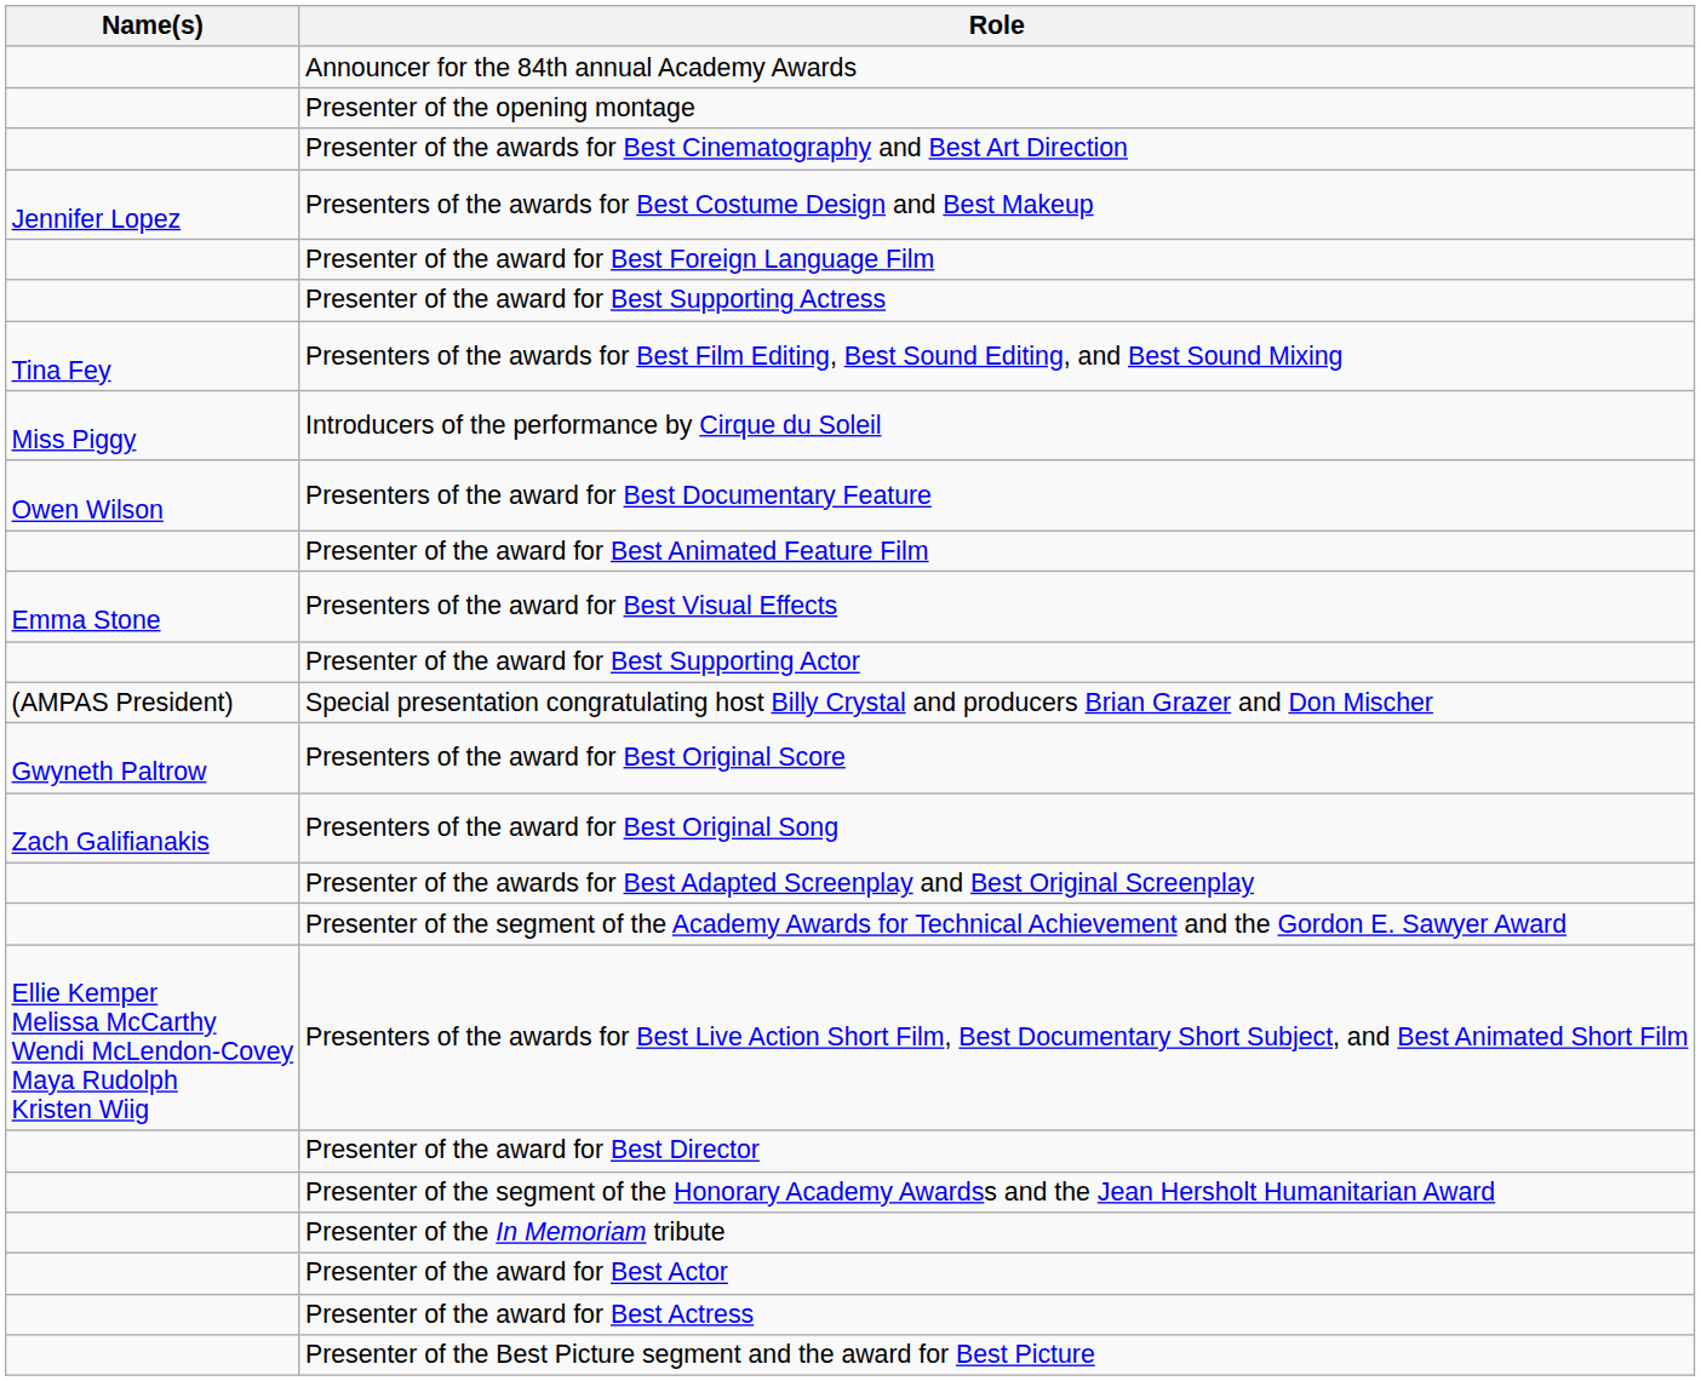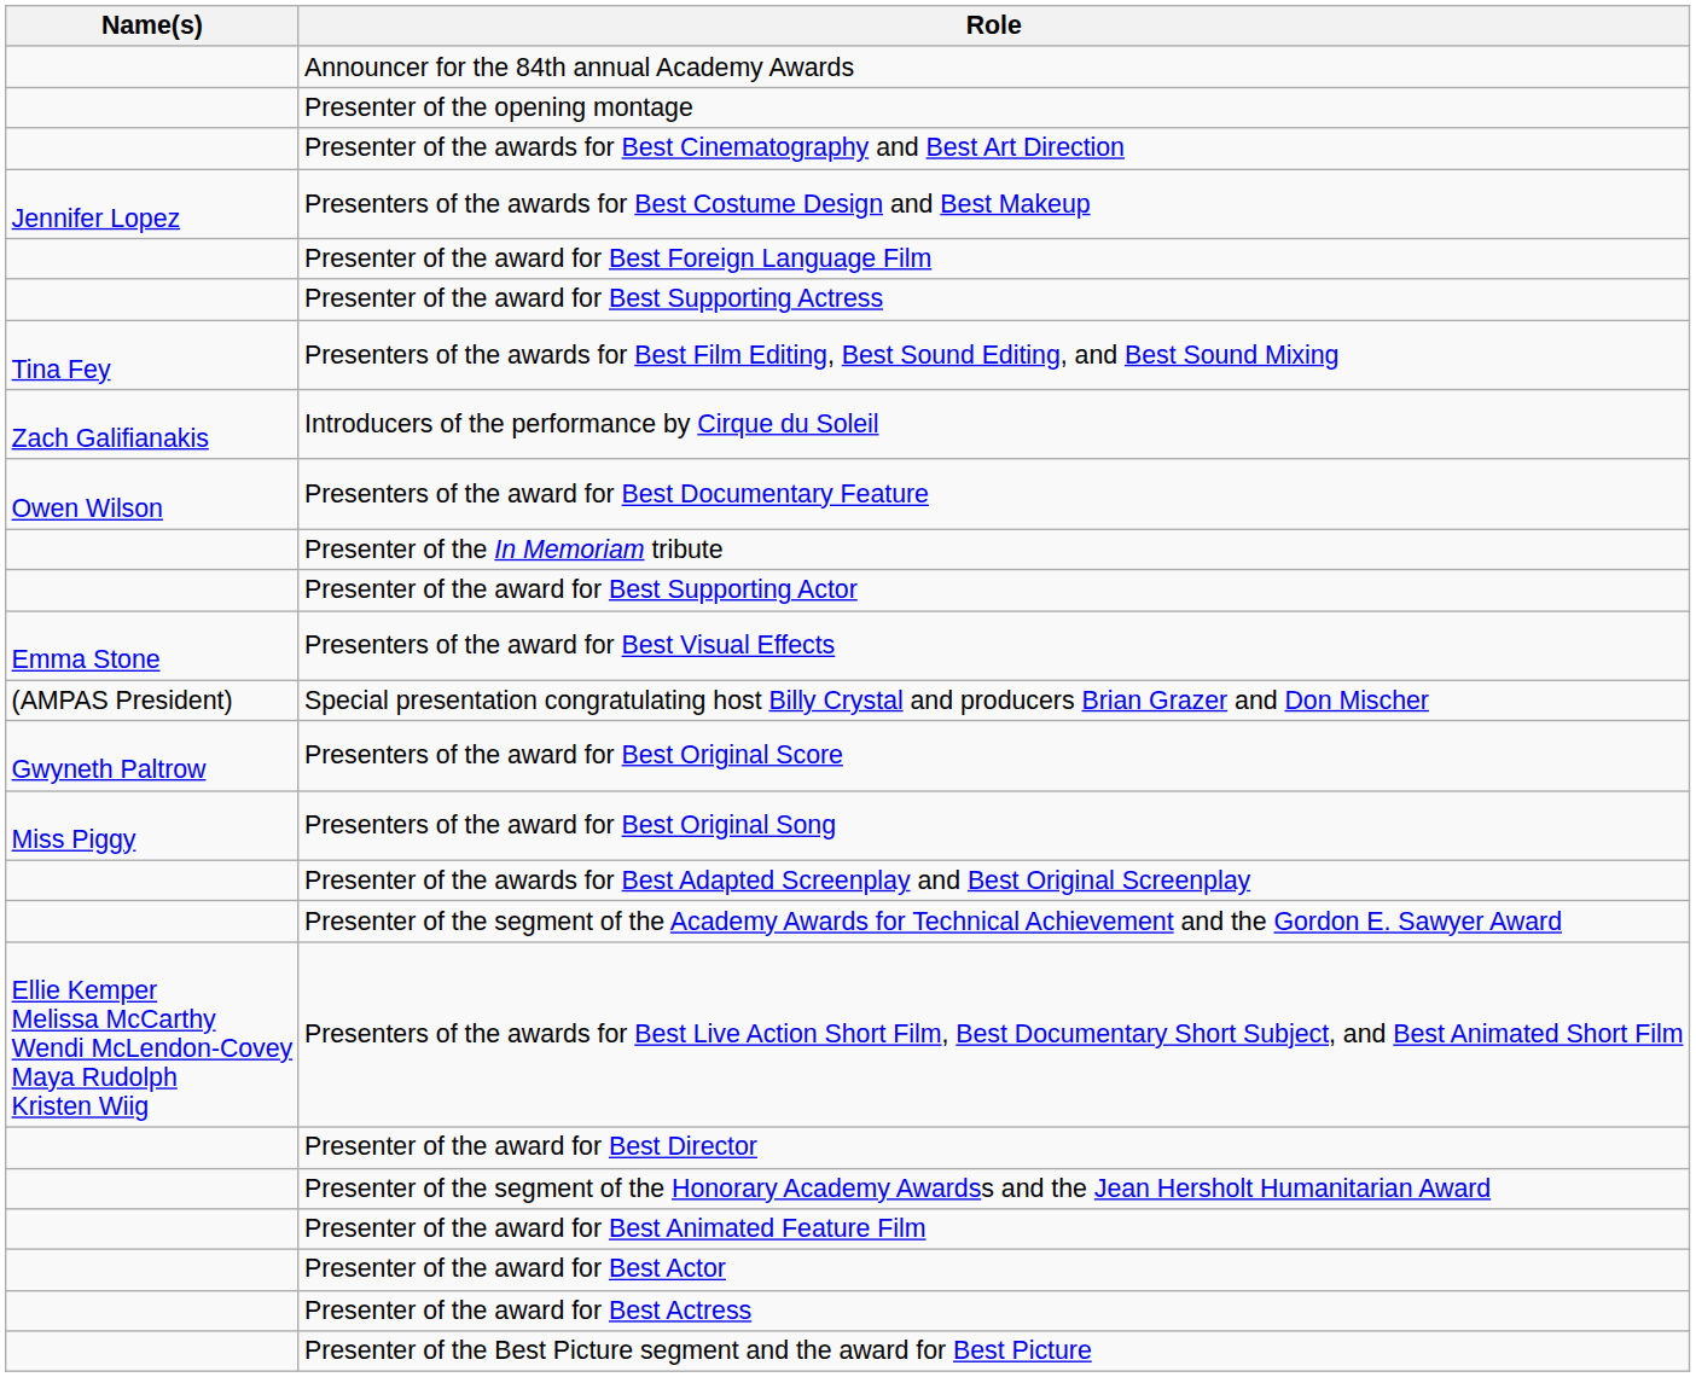 <table class="wikitable sortable">
 <tr>
 <th>Name(s)</th>
 <th>Role</th>
 </tr>
 <tr>
 <td></td>
 <td>Announcer for the 84th annual Academy Awards</td>
 </tr>
 <tr>
 <td></td>
 <td>Presenter of the opening montage</td>
 </tr>
 <tr>
 <td></td>
 <td>Presenter of the awards for <a href='#'>Best Cinematography</a> and <a href='#'>Best Art Direction</a></td>
 </tr>
 <tr>
 <td><br><a href='#'>Jennifer Lopez</a></td>
 <td>Presenters of the awards for <a href='#'>Best Costume Design</a> and <a href='#'>Best Makeup</a></td>
 </tr>
 <tr>
 <td></td>
 <td>Presenter of the award for <a href='#'>Best Foreign Language Film</a></td>
 </tr>
 <tr>
 <td></td>
 <td>Presenter of the award for <a href='#'>Best Supporting Actress</a></td>
 </tr>
 <tr>
 <td><br><a href='#'>Tina Fey</a></td>
 <td>Presenters of the awards for <a href='#'>Best Film Editing</a>, <a href='#'>Best Sound Editing</a>, and <a href='#'>Best Sound Mixing</a></td>
 </tr>
 <tr>
-<td><br><a href='#'>Miss Piggy</a></td>
+<td><br><a href='#'>Zach Galifianakis</a></td>
 <td>Introducers of the performance by <a href='#'>Cirque du Soleil</a></td>
 </tr>
 <tr>
 <td><br><a href='#'>Owen Wilson</a></td>
 <td>Presenters of the award for <a href='#'>Best Documentary Feature</a></td>
 </tr>
 <tr>
 <td></td>
-<td>Presenter of the award for <a href='#'>Best Animated Feature Film</a></td>
+<td>Presenter of the <em><a href='#'>In Memoriam</a></em> tribute</td>
+</tr>
+<tr>
+<td></td>
+<td>Presenter of the award for <a href='#'>Best Supporting Actor</a></td>
 </tr>
 <tr>
 <td><br><a href='#'>Emma Stone</a></td>
 <td>Presenters of the award for <a href='#'>Best Visual Effects</a></td>
-</tr>
-<tr>
-<td></td>
-<td>Presenter of the award for <a href='#'>Best Supporting Actor</a></td>
 </tr>
 <tr>
 <td> (AMPAS President)</td>
 <td>Special presentation congratulating host <a href='#'>Billy Crystal</a> and producers <a href='#'>Brian Grazer</a> and <a href='#'>Don Mischer</a></td>
 </tr>
 <tr>
 <td><br><a href='#'>Gwyneth Paltrow</a></td>
 <td>Presenters of the award for <a href='#'>Best Original Score</a></td>
 </tr>
 <tr>
-<td><br><a href='#'>Zach Galifianakis</a></td>
+<td><br><a href='#'>Miss Piggy</a></td>
 <td>Presenters of the award for <a href='#'>Best Original Song</a></td>
 </tr>
 <tr>
 <td></td>
 <td>Presenter of the awards for <a href='#'>Best Adapted Screenplay</a> and <a href='#'>Best Original Screenplay</a></td>
 </tr>
 <tr>
 <td></td>
 <td>Presenter of the segment of the <a href='#'>Academy Awards for Technical Achievement</a> and the <a href='#'>Gordon E. Sawyer Award</a></td>
 </tr>
 <tr>
 <td><br><a href='#'>Ellie Kemper</a><br><a href='#'>Melissa McCarthy</a><br><a href='#'>Wendi McLendon-Covey</a><br><a href='#'>Maya Rudolph</a><br><a href='#'>Kristen Wiig</a></td>
 <td>Presenters of the awards for <a href='#'>Best Live Action Short Film</a>, <a href='#'>Best Documentary Short Subject</a>, and <a href='#'>Best Animated Short Film</a></td>
 </tr>
 <tr>
 <td></td>
 <td>Presenter of the award for <a href='#'>Best Director</a></td>
 </tr>
 <tr>
 <td></td>
 <td>Presenter of the segment of the <a href='#'>Honorary Academy Awards</a>s and the <a href='#'>Jean Hersholt Humanitarian Award</a></td>
 </tr>
 <tr>
 <td></td>
-<td>Presenter of the <em><a href='#'>In Memoriam</a></em> tribute</td>
+<td>Presenter of the award for <a href='#'>Best Animated Feature Film</a></td>
 </tr>
 <tr>
 <td></td>
 <td>Presenter of the award for <a href='#'>Best Actor</a></td>
 </tr>
 <tr>
 <td></td>
 <td>Presenter of the award for <a href='#'>Best Actress</a></td>
 </tr>
 <tr>
 <td></td>
 <td>Presenter of the Best Picture segment and the award for <a href='#'>Best Picture</a></td>
 </tr>
 </table>
